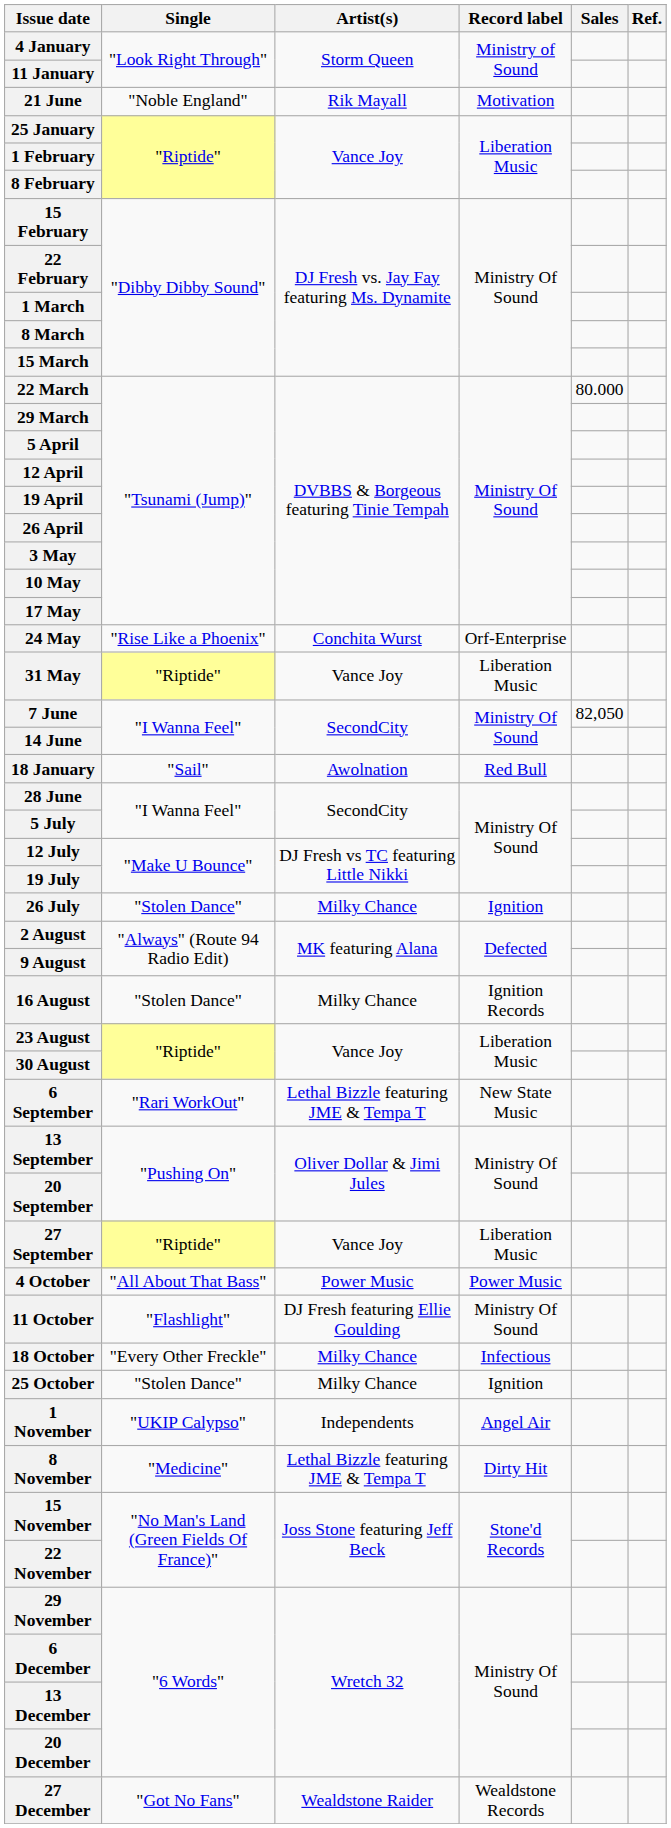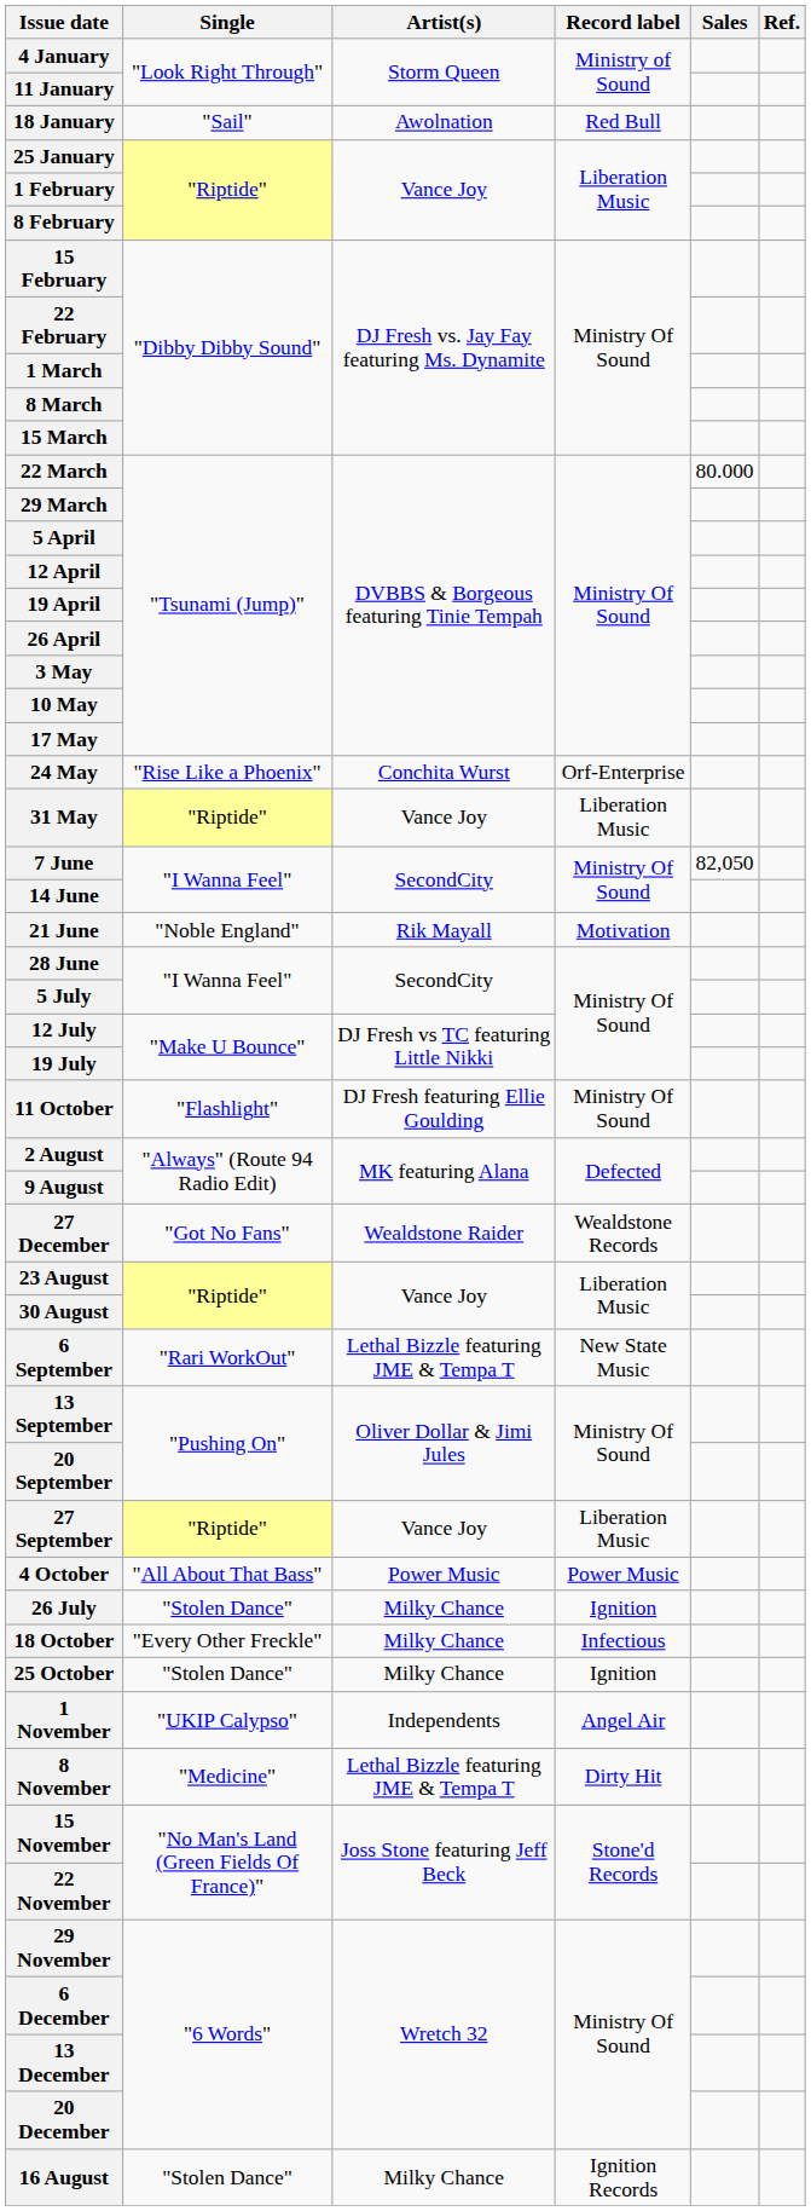 <table class="wikitable plainrowheaders">
 <tr>
 <th scope=col>Issue date</th>
 <th scope=col>Single</th>
 <th scope=col>Artist(s)</th>
 <th scope=col>Record label</th>
 <th scope=col>Sales</th>
 <th scope=col>Ref.</th>
 </tr>
 <tr>
 <th scope=row>4 January</th>
 <td align=center rowspan=2>"<a href='#'>Look Right Through</a>"</td>
 <td align=center rowspan=2><a href='#'>Storm Queen</a></td>
 <td align=center rowspan=2><a href='#'>Ministry of Sound</a></td>
 <td align=center></td>
 <td align=center></td>
 </tr>
 <tr>
 <th scope=row>11 January</th>
 <td align=center></td>
 <td align=center></td>
 </tr>
 <tr>
-<th scope=row>21 June</th>
-<td align=center>"Noble England"</td>
-<td align=center><a href='#'>Rik Mayall</a></td>
-<td align=center><a href='#'>Motivation</a></td>
+<th scope=row>18 January</th>
+<td align=center>"<a href='#'>Sail</a>"</td>
+<td align=center><a href='#'>Awolnation</a></td>
+<td align=center><a href='#'>Red Bull</a></td>
 <td align=center></td>
 <td align=center></td>
 </tr>
 <tr>
 <th scope=row>25 January</th>
 <td bgcolor=#FFFF99 align=center rowspan=3>"<a href='#'>Riptide</a>" </td>
 <td align=center rowspan=3><a href='#'>Vance Joy</a></td>
 <td align=center rowspan=3><a href='#'>Liberation Music</a></td>
 <td align=center></td>
 <td align=center></td>
 </tr>
 <tr>
 <th scope=row>1 February</th>
 <td align=center></td>
 <td align=center></td>
 </tr>
 <tr>
 <th scope=row>8 February</th>
 <td align=center></td>
 <td align=center></td>
 </tr>
 <tr>
 <th scope=row>15 February</th>
 <td align=center rowspan=5>"<a href='#'>Dibby Dibby Sound</a>"</td>
 <td align=center rowspan=5><a href='#'>DJ Fresh</a> vs. <a href='#'>Jay Fay</a> featuring <a href='#'>Ms. Dynamite</a></td>
 <td align=center rowspan=5>Ministry Of Sound</td>
 <td align=center></td>
 <td align=center></td>
 </tr>
 <tr>
 <th scope=row>22 February</th>
 <td align=center></td>
 <td align=center></td>
 </tr>
 <tr>
 <th scope=row>1 March</th>
 <td align=center></td>
 <td align=center></td>
 </tr>
 <tr>
 <th scope=row>8 March</th>
 <td align=center></td>
 <td align=center></td>
 </tr>
 <tr>
 <th scope=row>15 March</th>
 <td align=center></td>
 <td align=center></td>
 </tr>
 <tr>
 <th scope=row>22 March </th>
 <td align=center rowspan=9>"<a href='#'>Tsunami (Jump)</a>"</td>
 <td align=center rowspan=9><a href='#'>DVBBS</a> & <a href='#'>Borgeous</a> featuring <a href='#'>Tinie Tempah</a></td>
 <td align=center rowspan=9><a href='#'>Ministry Of Sound</a></td>
 <td align=center>80.000</td>
 <td align=center></td>
 </tr>
 <tr>
 <th scope=row>29 March</th>
 <td align=center></td>
 <td align=center></td>
 </tr>
 <tr>
 <th scope=row>5 April</th>
 <td align=center></td>
 <td align=center></td>
 </tr>
 <tr>
 <th scope=row>12 April</th>
 <td align=center></td>
 <td align=center></td>
 </tr>
 <tr>
 <th scope=row>19 April</th>
 <td align=center></td>
 <td align=center></td>
 </tr>
 <tr>
 <th scope=row>26 April</th>
 <td align=center></td>
 <td align=center></td>
 </tr>
 <tr>
 <th scope=row>3 May</th>
 <td align=center></td>
 <td align=center></td>
 </tr>
 <tr>
 <th scope=row>10 May</th>
 <td align=center></td>
 <td align=center></td>
 </tr>
 <tr>
 <th scope=row>17 May</th>
 <td align=center></td>
 <td align=center></td>
 </tr>
 <tr>
 <th scope=row>24 May</th>
 <td align=center>"<a href='#'>Rise Like a Phoenix</a>"</td>
 <td align=center><a href='#'>Conchita Wurst</a></td>
 <td align=center>Orf-Enterprise</td>
 <td align=center></td>
 <td align=center></td>
 </tr>
 <tr>
 <th scope=row>31 May</th>
 <td bgcolor=#FFFF99 align=center rowspan=1>"Riptide" </td>
 <td align=center>Vance Joy</td>
 <td align=center>Liberation Music</td>
 <td align=center></td>
 <td align=center></td>
 </tr>
 <tr>
 <th scope=row>7 June </th>
 <td align=center rowspan=2>"<a href='#'>I Wanna Feel</a>"</td>
 <td align=center rowspan=2><a href='#'>SecondCity</a></td>
 <td align=center rowspan=2><a href='#'>Ministry Of Sound</a></td>
 <td align=center>82,050</td>
 <td align=center></td>
 </tr>
 <tr>
 <th scope=row>14 June</th>
 <td align=center></td>
 <td align=center></td>
 </tr>
 <tr>
-<th scope=row>18 January</th>
-<td align=center>"<a href='#'>Sail</a>"</td>
-<td align=center><a href='#'>Awolnation</a></td>
-<td align=center><a href='#'>Red Bull</a></td>
+<th scope=row>21 June</th>
+<td align=center>"Noble England"</td>
+<td align=center><a href='#'>Rik Mayall</a></td>
+<td align=center><a href='#'>Motivation</a></td>
 <td align=center></td>
 <td align=center></td>
 </tr>
 <tr>
 <th scope=row>28 June</th>
 <td align=center rowspan=2>"I Wanna Feel"</td>
 <td align=center rowspan=2>SecondCity</td>
 <td align=center rowspan=4>Ministry Of Sound</td>
 <td align=center></td>
 <td align=center></td>
 </tr>
 <tr>
 <th scope=row>5 July</th>
 <td align=center></td>
 <td align=center></td>
 </tr>
 <tr>
 <th scope=row>12 July</th>
 <td align=center rowspan=2>"<a href='#'>Make U Bounce</a>"</td>
 <td align=center rowspan=2>DJ Fresh vs <a href='#'>TC</a> featuring <a href='#'>Little Nikki</a></td>
 <td align=center></td>
 <td align=center></td>
 </tr>
 <tr>
 <th scope=row>19 July</th>
 <td align=center></td>
 <td align=center></td>
 </tr>
 <tr>
-<th scope=row>26 July</th>
-<td align=center>"<a href='#'>Stolen Dance</a>"</td>
-<td align=center><a href='#'>Milky Chance</a></td>
-<td align=center><a href='#'>Ignition</a></td>
+<th scope=row>11 October</th>
+<td align=center>"<a href='#'>Flashlight</a>"</td>
+<td align=center>DJ Fresh featuring <a href='#'>Ellie Goulding</a></td>
+<td align=center>Ministry Of Sound</td>
 <td align=center></td>
 <td align=center></td>
 </tr>
 <tr>
 <th scope=row>2 August</th>
 <td align=center rowspan=2>"<a href='#'>Always</a>" (Route 94 Radio Edit)</td>
 <td align=center rowspan=2><a href='#'>MK</a> featuring <a href='#'>Alana</a></td>
 <td align=center rowspan=2><a href='#'>Defected</a></td>
 <td align=center></td>
 <td align=center></td>
 </tr>
 <tr>
 <th scope=row>9 August</th>
 <td align=center></td>
 <td align=center></td>
 </tr>
 <tr>
-<th scope=row>16 August</th>
-<td align=center>"Stolen Dance"</td>
-<td align=center>Milky Chance</td>
-<td align=center>Ignition Records</td>
+<th scope=row>27 December</th>
+<td align=center>"<a href='#'>Got No Fans</a>"</td>
+<td align=center><a href='#'>Wealdstone Raider</a></td>
+<td align=center>Wealdstone Records</td>
 <td align=center></td>
 <td align=center></td>
 </tr>
 <tr>
 <th scope=row>23 August</th>
 <td bgcolor=#FFFF99 align=center rowspan=2>"Riptide" </td>
 <td align=center rowspan=2>Vance Joy</td>
 <td align=center rowspan=2>Liberation Music</td>
 <td align=center></td>
 <td align=center></td>
 </tr>
 <tr>
 <th scope=row>30 August</th>
 <td align=center></td>
 <td align=center></td>
 </tr>
 <tr>
 <th scope=row>6 September</th>
 <td align=center>"<a href='#'>Rari WorkOut</a>"</td>
 <td align=center><a href='#'>Lethal Bizzle</a> featuring <a href='#'>JME</a> & <a href='#'>Tempa T</a></td>
 <td align=center>New State Music</td>
 <td align=center></td>
 <td align=center></td>
 </tr>
 <tr>
 <th scope=row>13 September</th>
 <td align=center rowspan=2>"<a href='#'>Pushing On</a>"</td>
 <td align=center rowspan=2><a href='#'>Oliver Dollar</a> & <a href='#'>Jimi Jules</a></td>
 <td align=center rowspan=2>Ministry Of Sound</td>
 <td align=center></td>
 <td align=center></td>
 </tr>
 <tr>
 <th scope=row>20 September</th>
 <td align=center></td>
 <td align=center></td>
 </tr>
 <tr>
 <th scope=row>27 September</th>
 <td bgcolor=#FFFF99 align=center rowspan=1>"Riptide" </td>
 <td align=center>Vance Joy</td>
 <td align=center>Liberation Music</td>
 <td align=center></td>
 <td align=center></td>
 </tr>
 <tr>
 <th scope=row>4 October</th>
 <td align=center>"<a href='#'>All About That Bass</a>"</td>
 <td align=center><a href='#'>Power Music</a></td>
 <td align=center><a href='#'>Power Music</a></td>
 <td align=center></td>
 <td align=center></td>
 </tr>
 <tr>
-<th scope=row>11 October</th>
-<td align=center>"<a href='#'>Flashlight</a>"</td>
-<td align=center>DJ Fresh featuring <a href='#'>Ellie Goulding</a></td>
-<td align=center>Ministry Of Sound</td>
+<th scope=row>26 July</th>
+<td align=center>"<a href='#'>Stolen Dance</a>"</td>
+<td align=center><a href='#'>Milky Chance</a></td>
+<td align=center><a href='#'>Ignition</a></td>
 <td align=center></td>
 <td align=center></td>
 </tr>
 <tr>
 <th scope=row>18 October</th>
 <td align=center>"Every Other Freckle"</td>
 <td align=center><a href='#'>Milky Chance</a></td>
 <td align=center><a href='#'>Infectious</a></td>
 <td align=center></td>
 <td align=center></td>
 </tr>
 <tr>
 <th scope=row>25 October</th>
 <td align=center>"Stolen Dance"</td>
 <td align=center>Milky Chance</td>
 <td align=center>Ignition</td>
 <td align=center></td>
 <td align=center></td>
 </tr>
 <tr>
 <th scope=row>1 November</th>
 <td align=center>"<a href='#'>UKIP Calypso</a>"</td>
 <td align=center>Independents</td>
 <td align=center><a href='#'>Angel Air</a></td>
 <td align=center></td>
 <td align=center></td>
 </tr>
 <tr>
 <th scope=row>8 November</th>
 <td align=center>"<a href='#'>Medicine</a>"</td>
 <td align=center><a href='#'>Lethal Bizzle</a> featuring <a href='#'>JME</a> & <a href='#'>Tempa T</a></td>
 <td align=center><a href='#'>Dirty Hit</a></td>
 <td align=center></td>
 <td align=center></td>
 </tr>
 <tr>
 <th scope=row>15 November</th>
 <td align=center rowspan=2>"<a href='#'>No Man's Land (Green Fields Of France)</a>"</td>
 <td align=center rowspan=2><a href='#'>Joss Stone</a> featuring <a href='#'>Jeff Beck</a></td>
 <td align=center rowspan=2><a href='#'>Stone'd Records</a></td>
 <td align=center></td>
 <td align=center></td>
 </tr>
 <tr>
 <th scope=row>22 November</th>
 <td align=center></td>
 <td align=center></td>
 </tr>
 <tr>
 <th scope=row>29 November</th>
 <td align=center rowspan=4>"<a href='#'>6 Words</a>"</td>
 <td align=center rowspan=4><a href='#'>Wretch 32</a></td>
 <td align=center rowspan=4>Ministry Of Sound</td>
 <td align=center></td>
 <td align=center></td>
 </tr>
 <tr>
 <th scope=row>6 December</th>
 <td align=center></td>
 <td align=center></td>
 </tr>
 <tr>
 <th scope=row>13 December</th>
 <td align=center></td>
 <td align=center></td>
 </tr>
 <tr>
 <th scope=row>20 December</th>
 <td align=center></td>
 <td align=center></td>
 </tr>
 <tr>
-<th scope=row>27 December</th>
-<td align=center>"<a href='#'>Got No Fans</a>"</td>
-<td align=center><a href='#'>Wealdstone Raider</a></td>
-<td align=center>Wealdstone Records</td>
+<th scope=row>16 August</th>
+<td align=center>"Stolen Dance"</td>
+<td align=center>Milky Chance</td>
+<td align=center>Ignition Records</td>
 <td align=center></td>
 <td align=center></td>
 </tr>
 </table>
